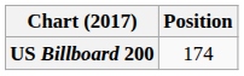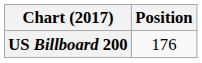 <table class="wikitable plainrowheaders" style="text-align:center">
 <tr>
 <th scope="col">Chart (2017)</th>
 <th scope="col">Position</th>
 </tr>
 <tr>
 <th scope="row">US <em>Billboard</em> 200</th>
-<td>174</td>
+<td>176</td>
 </tr>
 </table>
